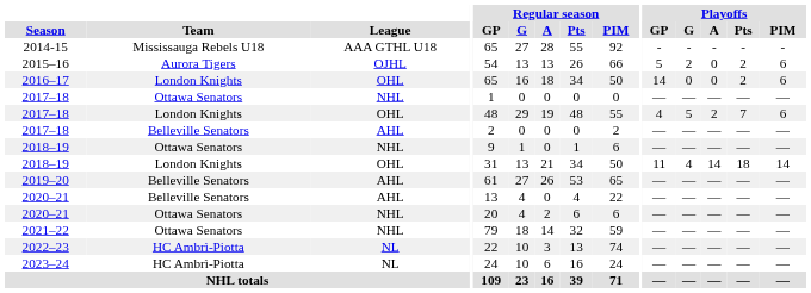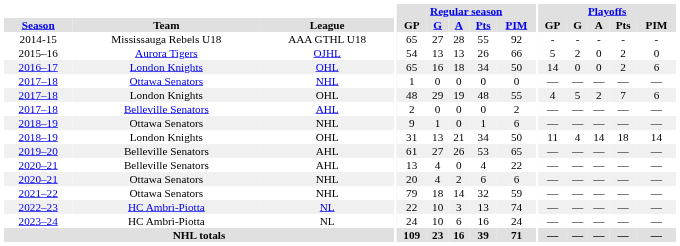 <table border="0" cellpadding="1" cellspacing="0" style="text-align:center; width:60em">
 <tr bgcolor="#e0e0e0">
 <th colspan="3" bgcolor="#ffffff"></th>
 <th rowspan="99" bgcolor="#ffffff"></th>
 <th colspan="5"><a href='#'>Regular season</a></th>
 <th rowspan="99" bgcolor="#ffffff"></th>
 <th colspan="5"><a href='#'>Playoffs</a></th>
 </tr>
 <tr bgcolor="#e0e0e0">
 <th><a href='#'>Season</a></th>
 <th>Team</th>
 <th>League</th>
 <th>GP</th>
 <th><a href='#'>G</a></th>
 <th><a href='#'>A</a></th>
 <th><a href='#'>Pts</a></th>
 <th><a href='#'>PIM</a></th>
 <th>GP</th>
 <th>G</th>
 <th>A</th>
 <th>Pts</th>
 <th>PIM</th>
 </tr>
 <tr bwcolor=“#f0f0f0”>
 <td>2014-15</td>
 <td>Mississauga Rebels U18</td>
 <td>AAA GTHL U18</td>
 <td>65</td>
 <td>27</td>
 <td>28</td>
 <td>55</td>
 <td>92</td>
 <td>-</td>
 <td>-</td>
 <td>-</td>
 <td>-</td>
 <td>-</td>
 </tr>
 <tr>
 <td>2015–16</td>
 <td><a href='#'>Aurora Tigers</a></td>
 <td><a href='#'>OJHL</a></td>
 <td>54</td>
 <td>13</td>
 <td>13</td>
 <td>26</td>
 <td>66</td>
 <td>5</td>
 <td>2</td>
 <td>0</td>
 <td>2</td>
-<td>6</td>
+<td>0</td>
 </tr>
 <tr bgcolor="#f0f0f0">
 <td><a href='#'>2016–17</a></td>
 <td><a href='#'>London Knights</a></td>
 <td><a href='#'>OHL</a></td>
 <td>65</td>
 <td>16</td>
 <td>18</td>
 <td>34</td>
 <td>50</td>
 <td>14</td>
 <td>0</td>
 <td>0</td>
 <td>2</td>
 <td>6</td>
 </tr>
 <tr>
 <td><a href='#'>2017–18</a></td>
 <td><a href='#'>Ottawa Senators</a></td>
 <td><a href='#'>NHL</a></td>
 <td>1</td>
 <td>0</td>
 <td>0</td>
 <td>0</td>
 <td>0</td>
 <td>—</td>
 <td>—</td>
 <td>—</td>
 <td>—</td>
 <td>—</td>
 </tr>
 <tr bgcolor="#f0f0f0">
 <td><a href='#'>2017–18</a></td>
 <td>London Knights</td>
 <td>OHL</td>
 <td>48</td>
 <td>29</td>
 <td>19</td>
 <td>48</td>
 <td>55</td>
 <td>4</td>
 <td>5</td>
 <td>2</td>
 <td>7</td>
 <td>6</td>
 </tr>
 <tr>
 <td><a href='#'>2017–18</a></td>
 <td><a href='#'>Belleville Senators</a></td>
 <td><a href='#'>AHL</a></td>
 <td>2</td>
 <td>0</td>
 <td>0</td>
 <td>0</td>
 <td>2</td>
 <td>—</td>
 <td>—</td>
 <td>—</td>
 <td>—</td>
 <td>—</td>
 </tr>
 <tr bgcolor="#f0f0f0">
 <td><a href='#'>2018–19</a></td>
 <td>Ottawa Senators</td>
 <td>NHL</td>
 <td>9</td>
 <td>1</td>
 <td>0</td>
 <td>1</td>
 <td>6</td>
 <td>—</td>
 <td>—</td>
 <td>—</td>
 <td>—</td>
 <td>—</td>
 </tr>
 <tr>
 <td><a href='#'>2018–19</a></td>
 <td>London Knights</td>
 <td>OHL</td>
 <td>31</td>
 <td>13</td>
 <td>21</td>
 <td>34</td>
 <td>50</td>
 <td>11</td>
 <td>4</td>
 <td>14</td>
 <td>18</td>
 <td>14</td>
 </tr>
 <tr bgcolor="#f0f0f0">
 <td><a href='#'>2019–20</a></td>
 <td>Belleville Senators</td>
 <td>AHL</td>
 <td>61</td>
 <td>27</td>
 <td>26</td>
 <td>53</td>
 <td>65</td>
 <td>—</td>
 <td>—</td>
 <td>—</td>
 <td>—</td>
 <td>—</td>
 </tr>
 <tr>
 <td><a href='#'>2020–21</a></td>
 <td>Belleville Senators</td>
 <td>AHL</td>
 <td>13</td>
 <td>4</td>
 <td>0</td>
 <td>4</td>
 <td>22</td>
 <td>—</td>
 <td>—</td>
 <td>—</td>
 <td>—</td>
 <td>—</td>
 </tr>
 <tr bgcolor="#f0f0f0">
 <td><a href='#'>2020–21</a></td>
 <td>Ottawa Senators</td>
 <td>NHL</td>
 <td>20</td>
 <td>4</td>
 <td>2</td>
 <td>6</td>
 <td>6</td>
 <td>—</td>
 <td>—</td>
 <td>—</td>
 <td>—</td>
 <td>—</td>
 </tr>
 <tr>
 <td><a href='#'>2021–22</a></td>
 <td>Ottawa Senators</td>
 <td>NHL</td>
 <td>79</td>
 <td>18</td>
 <td>14</td>
 <td>32</td>
 <td>59</td>
 <td>—</td>
 <td>—</td>
 <td>—</td>
 <td>—</td>
 <td>—</td>
 </tr>
 <tr bgcolor="#f0f0f0">
 <td><a href='#'>2022–23</a></td>
 <td><a href='#'>HC Ambrì-Piotta</a></td>
 <td><a href='#'>NL</a></td>
 <td>22</td>
 <td>10</td>
 <td>3</td>
 <td>13</td>
 <td>74</td>
 <td>—</td>
 <td>—</td>
 <td>—</td>
 <td>—</td>
 <td>—</td>
 </tr>
 <tr>
 <td><a href='#'>2023–24</a></td>
 <td>HC Ambrì-Piotta</td>
 <td>NL</td>
 <td>24</td>
 <td>10</td>
 <td>6</td>
 <td>16</td>
 <td>24</td>
 <td>—</td>
 <td>—</td>
 <td>—</td>
 <td>—</td>
 <td>—</td>
 </tr>
 <tr bgcolor="#e0e0e0">
 <th colspan="3">NHL totals</th>
 <th>109</th>
 <th>23</th>
 <th>16</th>
 <th>39</th>
 <th>71</th>
 <th>—</th>
 <th>—</th>
 <th>—</th>
 <th>—</th>
 <th>—</th>
 </tr>
 </table>
